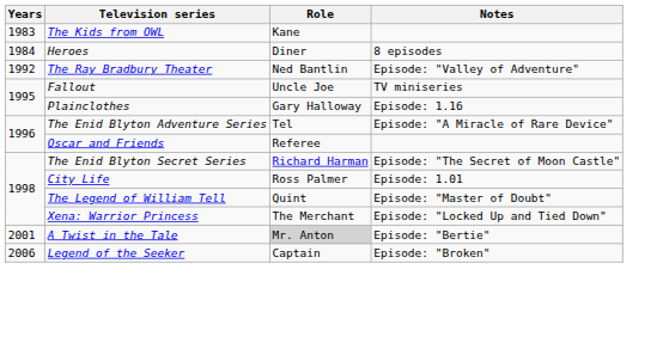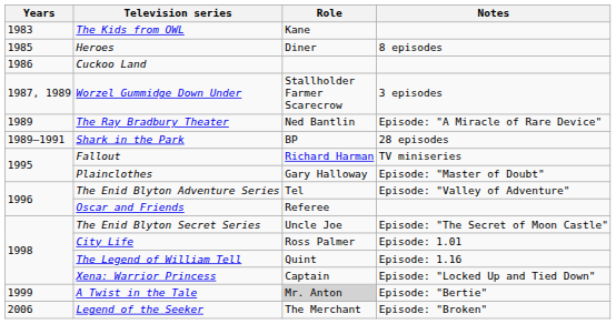 <table class="wikitable" style="font-size: 95%;">
 <tr>
 <th>Years</th>
 <th>Television series</th>
 <th>Role</th>
 <th>Notes</th>
 </tr>
 <tr>
 <td>1983</td>
 <td><em><a href='#'>The Kids from OWL</a></em></td>
 <td>Kane</td>
 <td></td>
 </tr>
 <tr>
-<td>1984</td>
+<td>1985</td>
 <td><em>Heroes</em></td>
 <td>Diner</td>
 <td>8 episodes</td>
 </tr>
 <tr>
-<td>1992</td>
+<td>1986</td>
+<td><em>Cuckoo Land</em></td>
+<td></td>
+<td></td>
+</tr>
+<tr>
+<td>1987, 1989</td>
+<td><em><a href='#'>Worzel Gummidge Down Under</a></em></td>
+<td>Stallholder<br>Farmer<br>Scarecrow</td>
+<td>3 episodes</td>
+</tr>
+<tr>
+<td>1989</td>
 <td><em><a href='#'>The Ray Bradbury Theater</a></em></td>
 <td>Ned Bantlin</td>
-<td>Episode: "Valley of Adventure"</td>
+<td>Episode: "A Miracle of Rare Device"</td>
+</tr>
+<tr>
+<td>1989–1991</td>
+<td><em><a href='#'>Shark in the Park</a></em></td>
+<td>BP</td>
+<td>28 episodes</td>
 </tr>
 <tr>
 <td rowspan="2">1995</td>
 <td><em>Fallout</em></td>
-<td>Uncle Joe</td>
+<td><a href='#'>Richard Harman</a></td>
 <td>TV miniseries</td>
 </tr>
 <tr>
 <td><em>Plainclothes</em></td>
 <td>Gary Halloway</td>
-<td>Episode: 1.16</td>
+<td>Episode: "Master of Doubt"</td>
 </tr>
 <tr>
 <td rowspan="2">1996</td>
 <td><em>The Enid Blyton Adventure Series</em></td>
 <td>Tel</td>
-<td>Episode: "A Miracle of Rare Device"</td>
+<td>Episode: "Valley of Adventure"</td>
 </tr>
 <tr>
 <td><em><a href='#'>Oscar and Friends</a></em></td>
 <td>Referee</td>
 <td></td>
 </tr>
 <tr>
 <td rowspan="4">1998</td>
 <td><em>The Enid Blyton Secret Series</em></td>
-<td><a href='#'>Richard Harman</a></td>
+<td>Uncle Joe</td>
 <td>Episode: "The Secret of Moon Castle"</td>
 </tr>
 <tr>
 <td><em><a href='#'>City Life</a></em></td>
 <td>Ross Palmer</td>
 <td>Episode: 1.01</td>
 </tr>
 <tr>
 <td><em><a href='#'>The Legend of William Tell</a></em></td>
 <td>Quint</td>
-<td>Episode: "Master of Doubt"</td>
+<td>Episode: 1.16</td>
 </tr>
 <tr>
 <td><em><a href='#'>Xena: Warrior Princess</a></em></td>
-<td>The Merchant</td>
+<td>Captain</td>
 <td>Episode: "Locked Up and Tied Down"</td>
 </tr>
 <tr>
-<td>2001</td>
+<td>1999</td>
 <td><em><a href='#'>A Twist in the Tale</a></em></td>
 <td style="background: lightgrey;">Mr. Anton</td>
 <td>Episode: "Bertie"</td>
 </tr>
 <tr>
 <td>2006</td>
 <td><em><a href='#'>Legend of the Seeker</a></em></td>
-<td>Captain</td>
+<td>The Merchant</td>
 <td>Episode: "Broken"</td>
 </tr>
 </table>
